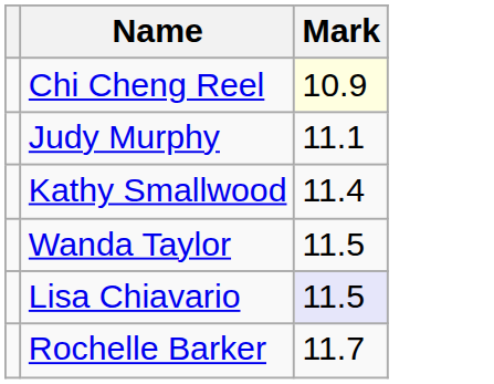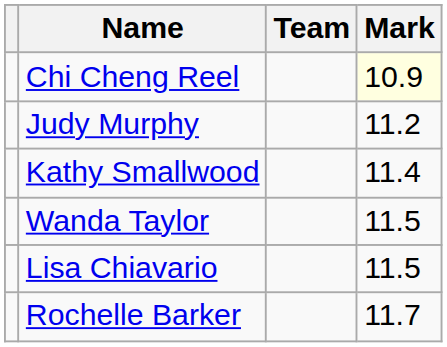 <table class=wikitable>
 <tr>
 <th></th>
 <th>Name</th>
+<th>Team</th>
 <th>Mark</th>
 </tr>
 <tr>
 <td></td>
 <td><a href='#'>Chi Cheng Reel</a></td>
+<td></td>
 <td style="background: lightyellow;">10.9</td>
 </tr>
 <tr>
 <td></td>
 <td><a href='#'>Judy Murphy</a></td>
-<td>11.1</td>
+<td></td>
+<td>11.2</td>
 </tr>
 <tr>
 <td></td>
 <td><a href='#'>Kathy Smallwood</a></td>
+<td></td>
 <td>11.4</td>
 </tr>
 <tr>
 <td></td>
 <td><a href='#'>Wanda Taylor</a></td>
+<td></td>
 <td>11.5</td>
 </tr>
 <tr>
 <td></td>
 <td><a href='#'>Lisa Chiavario</a></td>
-<td style="background: lavender;">11.5</td>
+<td></td>
+<td>11.5</td>
 </tr>
 <tr>
 <td></td>
 <td><a href='#'>Rochelle Barker</a></td>
+<td></td>
 <td>11.7</td>
 </tr>
 </table>
